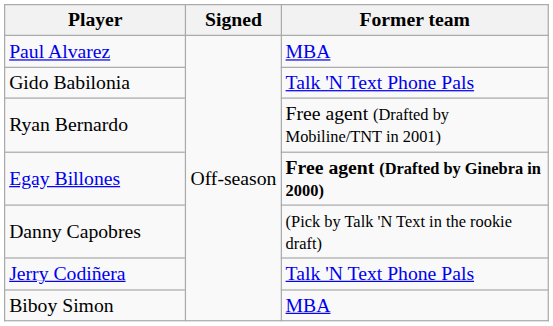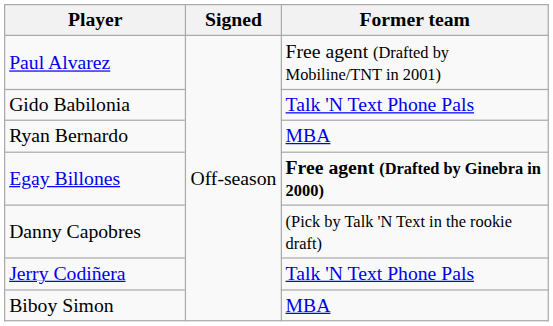 <table class="wikitable sortable sortable">
 <tr>
 <th style="width:140px"><strong>Player</strong></th>
 <th style="width:70px"><strong>Signed</strong></th>
 <th style="width:210px"><strong>Former team</strong></th>
 </tr>
 <tr>
 <td><a href='#'>Paul Alvarez</a></td>
 <td rowspan="7">Off-season</td>
-<td><a href='#'>MBA</a></td>
+<td>Free agent <small>(Drafted by Mobiline/TNT in 2001)</small></td>
 </tr>
 <tr>
 <td>Gido Babilonia</td>
 <td><a href='#'>Talk 'N Text Phone Pals</a></td>
 </tr>
 <tr>
 <td>Ryan Bernardo</td>
-<td>Free agent <small>(Drafted by Mobiline/TNT in 2001)</small></td>
+<td><a href='#'>MBA</a></td>
 </tr>
 <tr>
 <td><a href='#'>Egay Billones</a></td>
 <td><strong>Free agent <small>(Drafted by Ginebra in 2000)</small></strong></td>
 </tr>
 <tr>
 <td>Danny Capobres</td>
 <td><small>(Pick by Talk 'N Text in the rookie draft)</small></td>
 </tr>
 <tr>
 <td><a href='#'>Jerry Codiñera</a></td>
 <td><a href='#'>Talk 'N Text Phone Pals</a></td>
 </tr>
 <tr>
 <td>Biboy Simon</td>
 <td><a href='#'>MBA</a></td>
 </tr>
 </table>
